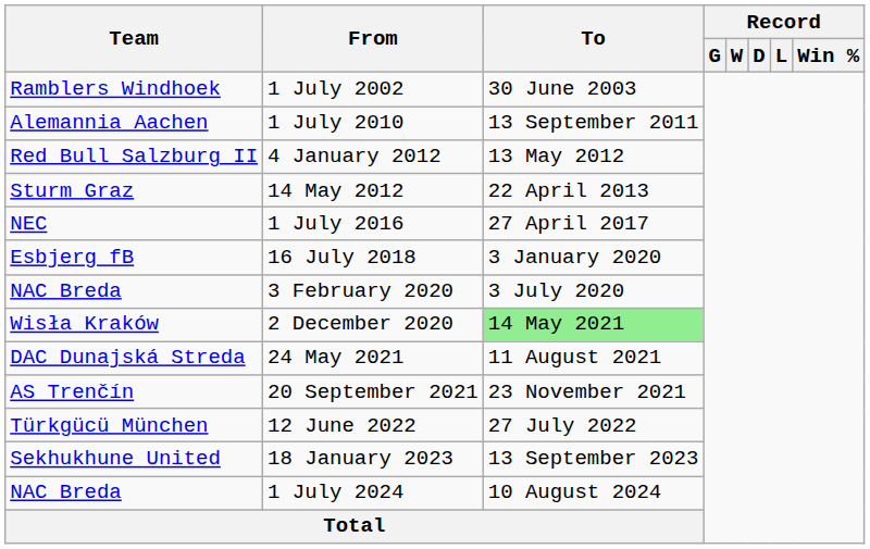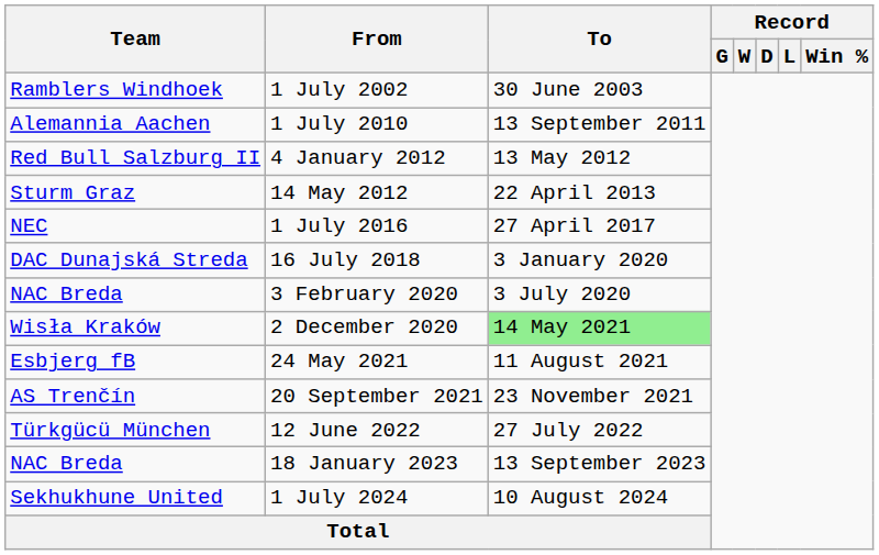 <table class="wikitable" style="text-align:center">
 <tr>
 <th rowspan="2">Team</th>
 <th rowspan="2">From</th>
 <th rowspan="2">To</th>
 <th colspan="6">Record</th>
 </tr>
 <tr>
 <th>G</th>
 <th>W</th>
 <th>D</th>
 <th>L</th>
 <th>Win %</th>
 </tr>
 <tr>
 <td align=left><a href='#'>Ramblers Windhoek</a></td>
 <td align=left>1 July 2002</td>
 <td align=left>30 June 2003<br></td>
 </tr>
 <tr>
 <td align=left><a href='#'>Alemannia Aachen</a></td>
 <td align=left>1 July 2010</td>
 <td align=left>13 September 2011<br></td>
 </tr>
 <tr>
 <td align=left><a href='#'>Red Bull Salzburg II</a></td>
 <td align=left>4 January 2012</td>
 <td align=left>13 May 2012<br></td>
 </tr>
 <tr>
 <td align=left><a href='#'>Sturm Graz</a></td>
 <td align=left>14 May 2012</td>
 <td align=left>22 April 2013<br></td>
 </tr>
 <tr>
 <td align=left><a href='#'>NEC</a></td>
 <td align=left>1 July 2016</td>
 <td align=left>27 April 2017<br></td>
 </tr>
 <tr>
-<td align=left><a href='#'>Esbjerg fB</a></td>
+<td align=left><a href='#'>DAC Dunajská Streda</a></td>
 <td align=left>16 July 2018</td>
 <td align=left>3 January 2020<br></td>
 </tr>
 <tr>
 <td align=left><a href='#'>NAC Breda</a></td>
 <td align=left>3 February 2020</td>
 <td align=left>3 July 2020<br></td>
 </tr>
 <tr>
 <td align=left><a href='#'>Wisła Kraków</a></td>
 <td align=left>2 December 2020</td>
 <td align=left style="background: lightgreen;">14 May 2021<br></td>
 </tr>
 <tr>
-<td align=left><a href='#'>DAC Dunajská Streda</a></td>
+<td align=left><a href='#'>Esbjerg fB</a></td>
 <td align=left>24 May 2021</td>
 <td align=left>11 August 2021<br></td>
 </tr>
 <tr>
 <td align=left><a href='#'>AS Trenčín</a></td>
 <td align=left>20 September 2021</td>
 <td align=left>23 November 2021<br></td>
 </tr>
 <tr>
 <td align=left><a href='#'>Türkgücü München</a></td>
 <td align=left>12 June 2022</td>
 <td align=left>27 July 2022<br></td>
 </tr>
 <tr>
-<td align=left><a href='#'>Sekhukhune United</a></td>
+<td align=left><a href='#'>NAC Breda</a></td>
 <td align=left>18 January 2023</td>
 <td align=left>13 September 2023<br></td>
 </tr>
 <tr>
-<td align=left><a href='#'>NAC Breda</a></td>
+<td align=left><a href='#'>Sekhukhune United</a></td>
 <td align=left>1 July 2024</td>
 <td align=left>10 August 2024<br></td>
 </tr>
 <tr>
 <th colspan="3">Total<br></th>
 </tr>
 </table>
